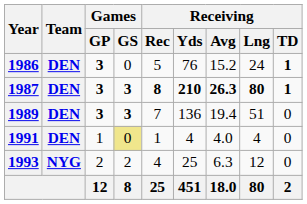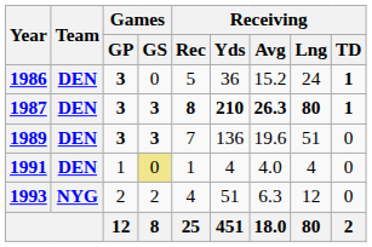 <table class="wikitable" style="text-align:center">
 <tr>
 <th rowspan="2">Year</th>
 <th rowspan="2">Team</th>
 <th colspan="2">Games</th>
 <th colspan="5">Receiving</th>
 </tr>
 <tr>
 <th>GP</th>
 <th>GS</th>
 <th>Rec</th>
 <th>Yds</th>
 <th>Avg</th>
 <th>Lng</th>
 <th>TD</th>
 </tr>
 <tr>
 <th><a href='#'>1986</a></th>
 <th><a href='#'>DEN</a></th>
 <td><strong>3</strong></td>
 <td>0</td>
 <td>5</td>
-<td>76</td>
+<td>36</td>
 <td>15.2</td>
 <td>24</td>
 <td><strong>1</strong></td>
 </tr>
 <tr>
 <th><a href='#'>1987</a></th>
 <th><a href='#'>DEN</a></th>
 <td><strong>3</strong></td>
 <td><strong>3</strong></td>
 <td><strong>8</strong></td>
 <td><strong>210</strong></td>
 <td><strong>26.3</strong></td>
 <td><strong>80</strong></td>
 <td><strong>1</strong></td>
 </tr>
 <tr>
 <th><a href='#'>1989</a></th>
 <th><a href='#'>DEN</a></th>
 <td><strong>3</strong></td>
 <td><strong>3</strong></td>
 <td>7</td>
 <td>136</td>
-<td>19.4</td>
+<td>19.6</td>
 <td>51</td>
 <td>0</td>
 </tr>
 <tr>
 <th><a href='#'>1991</a></th>
 <th><a href='#'>DEN</a></th>
 <td>1</td>
 <td style="background: khaki;">0</td>
 <td>1</td>
 <td>4</td>
 <td>4.0</td>
 <td>4</td>
 <td>0</td>
 </tr>
 <tr>
 <th><a href='#'>1993</a></th>
 <th><a href='#'>NYG</a></th>
 <td>2</td>
 <td>2</td>
 <td>4</td>
-<td>25</td>
+<td>51</td>
 <td>6.3</td>
 <td>12</td>
 <td>0</td>
 </tr>
 <tr>
 <th colspan="2"></th>
 <th>12</th>
 <th>8</th>
 <th>25</th>
 <th>451</th>
 <th>18.0</th>
 <th>80</th>
 <th>2</th>
 </tr>
 </table>
